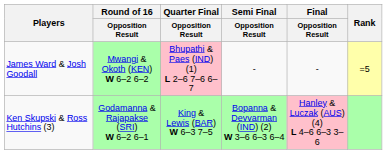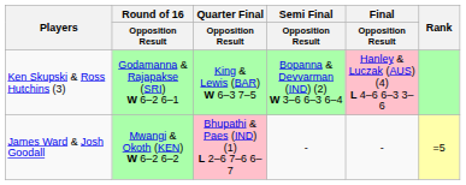 <table class=wikitable style="font-size:90%">
 <tr>
 <th rowspan="2" style="width:305px;">Players</th>
 <th width=150>Round of 16</th>
 <th width=150>Quarter Final</th>
 <th width=150>Semi Final</th>
 <th width=150>Final</th>
 <th rowspan="2" style="width:75px;">Rank</th>
 </tr>
 <tr>
 <th style="line-height:1em"><small>Opposition<br>Result</small></th>
 <th style="line-height:1em"><small>Opposition<br>Result</small></th>
 <th style="line-height:1em"><small>Opposition<br>Result</small></th>
 <th style="line-height:1em"><small>Opposition<br>Result</small></th>
 </tr>
 <tr>
+<td><a href='#'>Ken Skupski</a> & <a href='#'>Ross Hutchins</a> (3)</td>
+<td style="text-align:center; background:#afa;"> <a href='#'>Godamanna</a> &<br> <a href='#'>Rajapakse</a> (<a href='#'>SRI</a>)<br><strong>W</strong> 6–2 6–1</td>
+<td style="text-align:center; background:#afa;"> <a href='#'>King</a> &<br> <a href='#'>Lewis</a> (<a href='#'>BAR</a>)<br><strong>W</strong> 6–3 7–5</td>
+<td style="text-align:center; background:#afa;"> <a href='#'>Bopanna</a> &<br> <a href='#'>Devvarman</a> (<a href='#'>IND</a>) (2)<br><strong>W</strong> 3–6 6–3 6–4</td>
+<td style="text-align:center; background:pink;"> <a href='#'>Hanley</a> &<br> <a href='#'>Luczak</a> (<a href='#'>AUS</a>) (4)<br><strong>L</strong> 4–6 6–3 3–6</td>
+<td style="text-align:center; background:#afa;"></td>
+</tr>
+<tr>
 <td><a href='#'>James Ward</a> & <a href='#'>Josh Goodall</a></td>
 <td style="text-align:center; background:#afa;"> <a href='#'>Mwangi</a> &<br> <a href='#'>Okoth</a> (<a href='#'>KEN</a>)<br><strong>W</strong> 6–2 6–2</td>
 <td style="text-align:center; background:pink;"> <a href='#'>Bhupathi</a> &<br> <a href='#'>Paes</a> (<a href='#'>IND</a>) (1)<br><strong>L</strong> 2–6 7–6 6–7</td>
 <td style="text-align:center;">-</td>
 <td style="text-align:center;">-</td>
 <td style="text-align:center; background:#ffa;">=5</td>
 </tr>
-<tr>
-<td><a href='#'>Ken Skupski</a> & <a href='#'>Ross Hutchins</a> (3)</td>
-<td style="text-align:center; background:#afa;"> <a href='#'>Godamanna</a> &<br> <a href='#'>Rajapakse</a> (<a href='#'>SRI</a>)<br><strong>W</strong> 6–2 6–1</td>
-<td style="text-align:center; background:#afa;"> <a href='#'>King</a> &<br> <a href='#'>Lewis</a> (<a href='#'>BAR</a>)<br><strong>W</strong> 6–3 7–5</td>
-<td style="text-align:center; background:#afa;"> <a href='#'>Bopanna</a> &<br> <a href='#'>Devvarman</a> (<a href='#'>IND</a>) (2)<br><strong>W</strong> 3–6 6–3 6–4</td>
-<td style="text-align:center; background:pink;"> <a href='#'>Hanley</a> &<br> <a href='#'>Luczak</a> (<a href='#'>AUS</a>) (4)<br><strong>L</strong> 4–6 6–3 3–6</td>
-<td style="text-align:center; background:#afa;"></td>
-</tr>
 </table>
